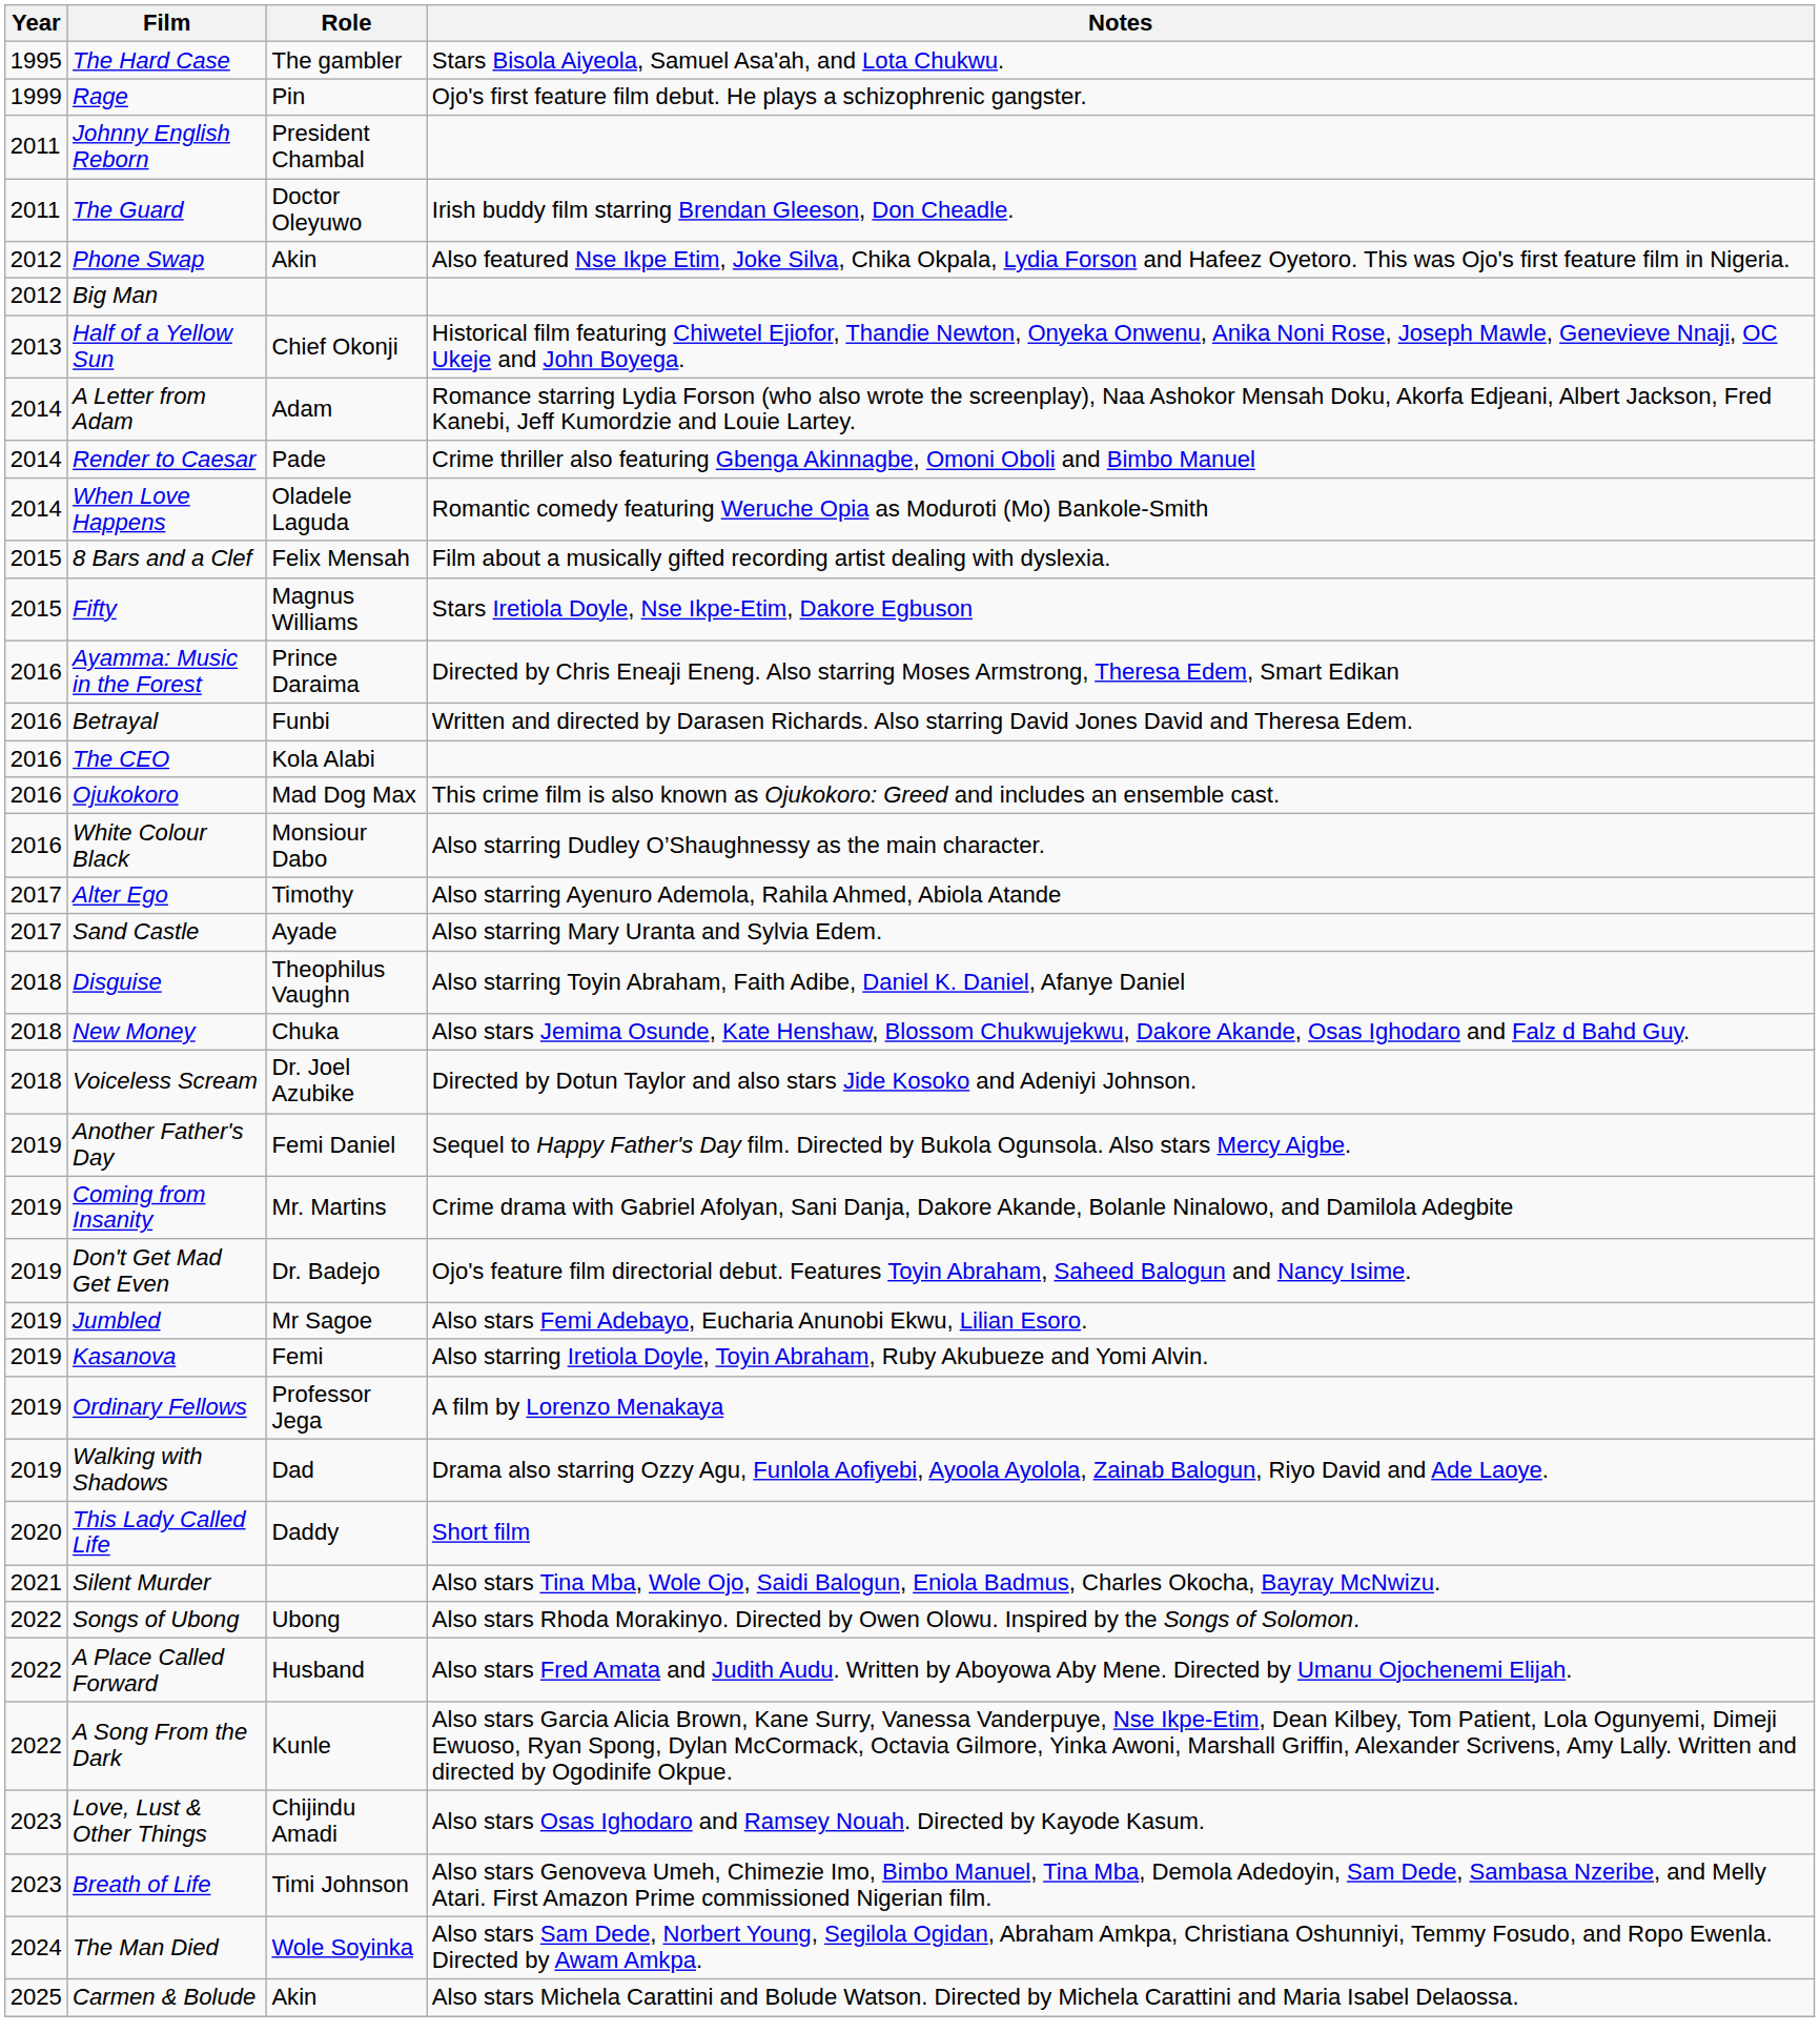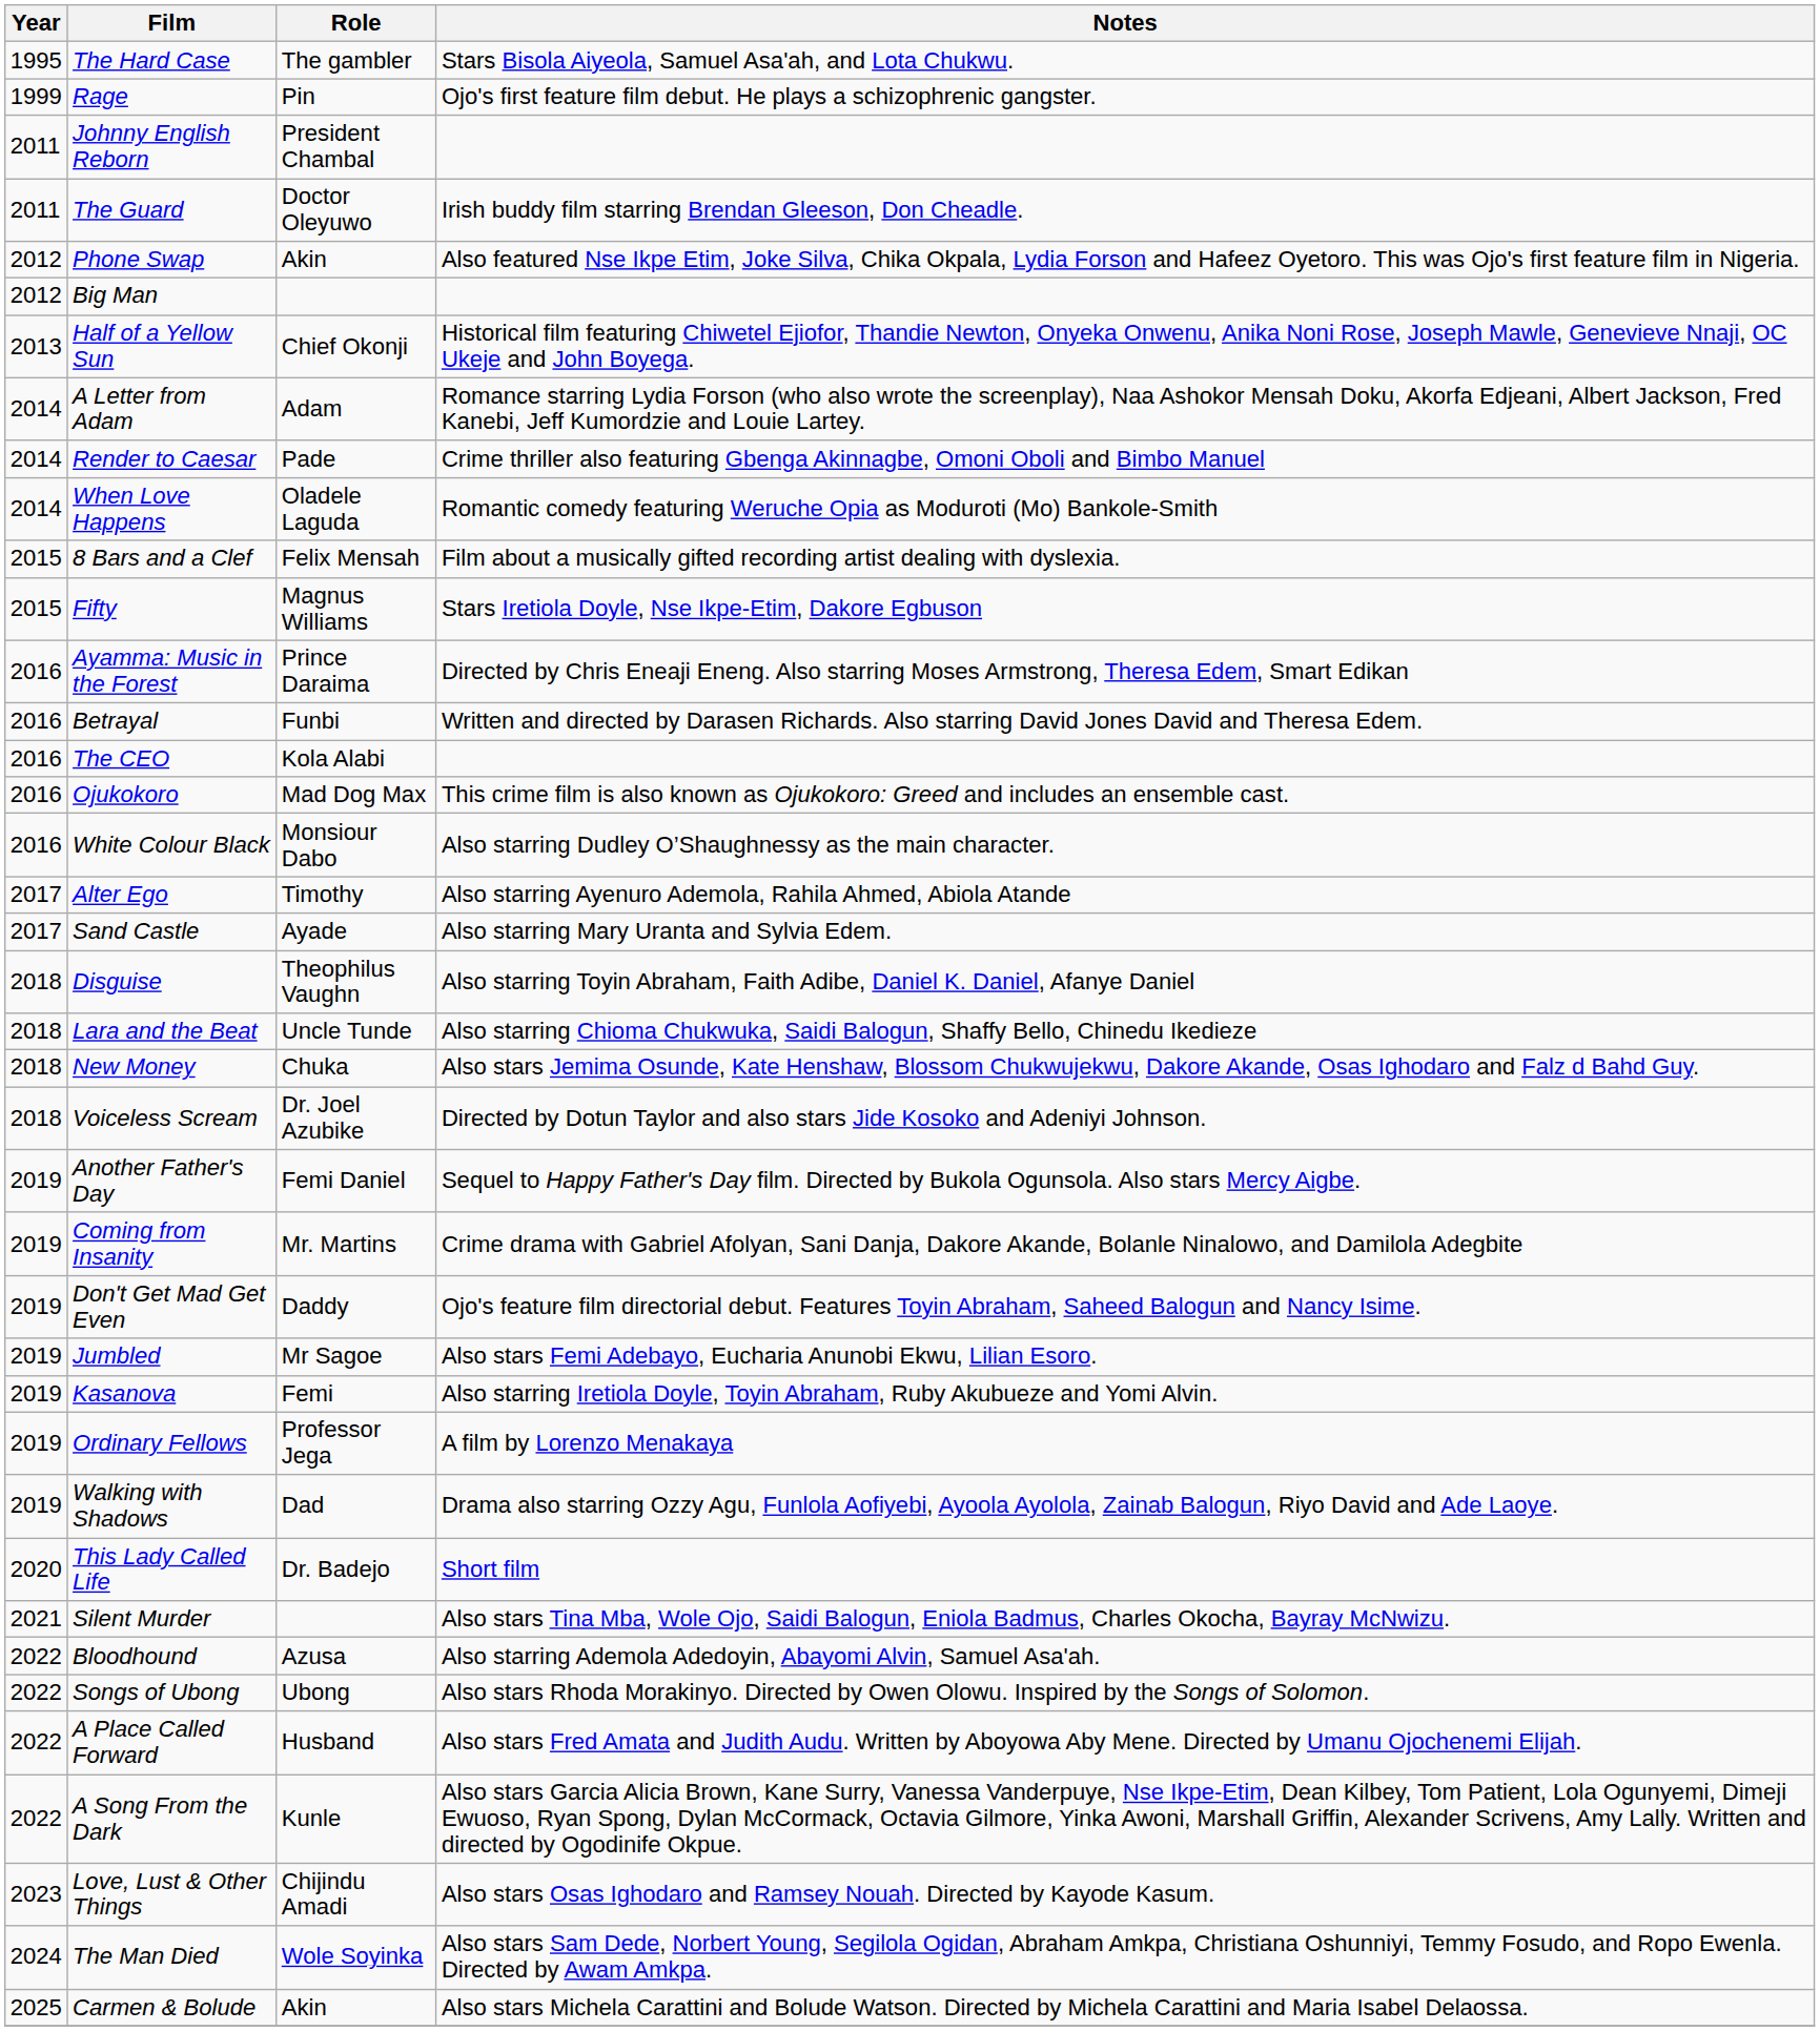 <table class="wikitable sortable ">
 <tr>
 <th>Year</th>
 <th>Film</th>
 <th class="unsortable">Role</th>
 <th class="unsortable">Notes</th>
 </tr>
 <tr>
 <td>1995</td>
 <td><em><a href='#'>The Hard Case</a></em></td>
 <td>The gambler</td>
 <td>Stars <a href='#'>Bisola Aiyeola</a>, Samuel Asa'ah, and <a href='#'>Lota Chukwu</a>.</td>
 </tr>
 <tr>
 <td>1999</td>
 <td><a href='#'><em>Rage</em></a></td>
 <td>Pin</td>
 <td>Ojo's first feature film debut. He plays a schizophrenic gangster.</td>
 </tr>
 <tr>
 <td>2011</td>
 <td><em><a href='#'>Johnny English Reborn</a></em></td>
 <td>President Chambal</td>
 <td></td>
 </tr>
 <tr>
 <td>2011</td>
 <td><em><a href='#'>The Guard</a></em></td>
 <td>Doctor Oleyuwo</td>
 <td>Irish buddy film starring <a href='#'>Brendan Gleeson</a>, <a href='#'>Don Cheadle</a>.</td>
 </tr>
 <tr>
 <td>2012</td>
 <td><em><a href='#'>Phone Swap</a></em></td>
 <td>Akin</td>
 <td>Also featured <a href='#'>Nse Ikpe Etim</a>, <a href='#'>Joke Silva</a>, Chika Okpala, <a href='#'>Lydia Forson</a> and Hafeez Oyetoro. This was Ojo's first feature film in Nigeria.</td>
 </tr>
 <tr>
 <td>2012</td>
 <td><em>Big Man</em></td>
 <td></td>
 <td></td>
 </tr>
 <tr>
 <td>2013</td>
 <td><em><a href='#'>Half of a Yellow Sun</a></em></td>
 <td>Chief Okonji</td>
 <td>Historical film featuring <a href='#'>Chiwetel Ejiofor</a>, <a href='#'>Thandie Newton</a>, <a href='#'>Onyeka Onwenu</a>, <a href='#'>Anika Noni Rose</a>, <a href='#'>Joseph Mawle</a>, <a href='#'>Genevieve Nnaji</a>, <a href='#'>OC Ukeje</a> and <a href='#'>John Boyega</a>.</td>
 </tr>
 <tr>
 <td>2014</td>
 <td><em>A Letter from Adam</em></td>
 <td>Adam</td>
 <td>Romance starring Lydia Forson (who also wrote the screenplay), Naa Ashokor Mensah Doku, Akorfa Edjeani, Albert Jackson, Fred Kanebi, Jeff Kumordzie and Louie Lartey.</td>
 </tr>
 <tr>
 <td>2014</td>
 <td><em><a href='#'>Render to Caesar</a></em></td>
 <td>Pade</td>
 <td>Crime thriller also featuring <a href='#'>Gbenga Akinnagbe</a>, <a href='#'>Omoni Oboli</a> and <a href='#'>Bimbo Manuel</a></td>
 </tr>
 <tr>
 <td>2014</td>
 <td><em><a href='#'>When Love Happens</a></em></td>
 <td>Oladele Laguda</td>
 <td>Romantic comedy featuring <a href='#'>Weruche Opia</a> as Moduroti (Mo) Bankole-Smith</td>
 </tr>
 <tr>
 <td>2015</td>
 <td><em>8 Bars and a Clef</em></td>
 <td>Felix Mensah</td>
 <td>Film about a musically gifted recording artist dealing with dyslexia.</td>
 </tr>
 <tr>
 <td>2015</td>
 <td><em><a href='#'>Fifty</a></em></td>
 <td>Magnus Williams</td>
 <td>Stars <a href='#'>Iretiola Doyle</a>, <a href='#'>Nse Ikpe-Etim</a>, <a href='#'>Dakore Egbuson</a></td>
 </tr>
 <tr>
 <td>2016</td>
 <td><em><a href='#'>Ayamma: Music in the Forest</a></em></td>
 <td>Prince Daraima</td>
 <td>Directed by Chris Eneaji Eneng. Also starring Moses Armstrong, <a href='#'>Theresa Edem</a>, Smart Edikan</td>
 </tr>
 <tr>
 <td>2016</td>
 <td><em>Betrayal</em></td>
 <td>Funbi</td>
 <td>Written and directed by Darasen Richards. Also starring David Jones David and Theresa Edem.</td>
 </tr>
 <tr>
 <td>2016</td>
 <td><em><a href='#'>The CEO</a></em></td>
 <td>Kola Alabi</td>
 <td></td>
 </tr>
 <tr>
 <td>2016</td>
 <td><em><a href='#'>Ojukokoro</a></em></td>
 <td>Mad Dog Max</td>
 <td>This crime film is also known as <em>Ojukokoro: Greed</em> and includes an ensemble cast.</td>
 </tr>
 <tr>
 <td>2016</td>
 <td><em>White Colour Black</em></td>
 <td>Monsiour Dabo</td>
 <td>Also starring Dudley O’Shaughnessy as the main character.</td>
 </tr>
 <tr>
 <td>2017</td>
 <td><em><a href='#'>Alter Ego</a></em></td>
 <td>Timothy</td>
 <td>Also starring Ayenuro Ademola, Rahila Ahmed, Abiola Atande</td>
 </tr>
 <tr>
 <td>2017</td>
 <td><em>Sand Castle</em></td>
 <td>Ayade</td>
 <td>Also starring Mary Uranta and Sylvia Edem.</td>
 </tr>
 <tr>
 <td>2018</td>
 <td><em><a href='#'>Disguise</a></em></td>
 <td>Theophilus Vaughn</td>
 <td>Also starring Toyin Abraham, Faith Adibe, <a href='#'>Daniel K. Daniel</a>, Afanye Daniel</td>
 </tr>
 <tr>
 <td>2018</td>
+<td><em><a href='#'>Lara and the Beat</a></em></td>
+<td>Uncle Tunde</td>
+<td>Also starring <a href='#'>Chioma Chukwuka</a>, <a href='#'>Saidi Balogun</a>, Shaffy Bello, Chinedu Ikedieze</td>
+</tr>
+<tr>
+<td>2018</td>
 <td><em><a href='#'>New Money</a></em></td>
 <td>Chuka</td>
 <td>Also stars <a href='#'>Jemima Osunde</a>, <a href='#'>Kate Henshaw</a>, <a href='#'>Blossom Chukwujekwu</a>, <a href='#'>Dakore Akande</a>, <a href='#'>Osas Ighodaro</a> and <a href='#'>Falz d Bahd Guy</a>.</td>
 </tr>
 <tr>
 <td>2018</td>
 <td><em>Voiceless Scream</em></td>
 <td>Dr. Joel Azubike</td>
 <td>Directed by Dotun Taylor and also stars <a href='#'>Jide Kosoko</a> and Adeniyi Johnson.</td>
 </tr>
 <tr>
 <td>2019</td>
 <td><em>Another Father's Day</em></td>
 <td>Femi Daniel</td>
 <td>Sequel to <em>Happy Father's Day</em> film. Directed by Bukola Ogunsola. Also stars <a href='#'>Mercy Aigbe</a>.</td>
 </tr>
 <tr>
 <td>2019</td>
 <td><em><a href='#'>Coming from Insanity</a></em></td>
 <td>Mr. Martins</td>
 <td>Crime drama with Gabriel Afolyan, Sani Danja, Dakore Akande, Bolanle Ninalowo, and Damilola Adegbite</td>
 </tr>
 <tr>
 <td>2019</td>
 <td><em>Don't Get Mad Get Even</em></td>
-<td>Dr. Badejo</td>
+<td>Daddy</td>
 <td>Ojo's feature film directorial debut. Features <a href='#'>Toyin Abraham</a>, <a href='#'>Saheed Balogun</a> and <a href='#'>Nancy Isime</a>.</td>
 </tr>
 <tr>
 <td>2019</td>
 <td><em><a href='#'>Jumbled</a></em></td>
 <td>Mr Sagoe</td>
 <td>Also stars <a href='#'>Femi Adebayo</a>, Eucharia Anunobi Ekwu, <a href='#'>Lilian Esoro</a>.</td>
 </tr>
 <tr>
 <td>2019</td>
 <td><em><a href='#'>Kasanova</a></em></td>
 <td>Femi</td>
 <td>Also starring <a href='#'>Iretiola Doyle</a>, <a href='#'>Toyin Abraham</a>, Ruby Akubueze and Yomi Alvin.</td>
 </tr>
 <tr>
 <td>2019</td>
 <td><em><a href='#'>Ordinary Fellows</a></em></td>
 <td>Professor Jega</td>
 <td>A film by <a href='#'>Lorenzo Menakaya</a></td>
 </tr>
 <tr>
 <td>2019</td>
 <td><em>Walking with Shadows</em></td>
 <td>Dad</td>
 <td>Drama also starring Ozzy Agu, <a href='#'>Funlola Aofiyebi</a>, <a href='#'>Ayoola Ayolola</a>, <a href='#'>Zainab Balogun</a>, Riyo David and <a href='#'>Ade Laoye</a>.</td>
 </tr>
 <tr>
 <td>2020</td>
 <td><em><a href='#'>This Lady Called Life</a></em></td>
-<td>Daddy</td>
+<td>Dr. Badejo</td>
 <td><a href='#'>Short film</a></td>
 </tr>
 <tr>
 <td>2021</td>
 <td><em>Silent Murder</em></td>
 <td></td>
 <td>Also stars <a href='#'>Tina Mba</a>, <a href='#'>Wole Ojo</a>, <a href='#'>Saidi Balogun</a>, <a href='#'>Eniola Badmus</a>, Charles Okocha, <a href='#'>Bayray McNwizu</a>.</td>
+</tr>
+<tr>
+<td>2022</td>
+<td><em>Bloodhound</em></td>
+<td>Azusa</td>
+<td>Also starring Ademola Adedoyin, <a href='#'>Abayomi Alvin</a>, Samuel Asa'ah.</td>
 </tr>
 <tr>
 <td>2022</td>
 <td><em>Songs of Ubong</em></td>
 <td>Ubong</td>
 <td>Also stars Rhoda Morakinyo. Directed by Owen Olowu. Inspired by the <em>Songs of Solomon</em>.</td>
 </tr>
 <tr>
 <td>2022</td>
 <td><em>A Place Called Forward</em></td>
 <td>Husband</td>
 <td>Also stars <a href='#'>Fred Amata</a> and <a href='#'>Judith Audu</a>. Written by Aboyowa Aby Mene. Directed by <a href='#'>Umanu Ojochenemi Elijah</a>.</td>
 </tr>
 <tr>
 <td>2022</td>
 <td><em>A Song From the Dark</em></td>
 <td>Kunle</td>
 <td>Also stars Garcia Alicia Brown, Kane Surry, Vanessa Vanderpuye, <a href='#'>Nse Ikpe-Etim</a>, Dean Kilbey, Tom Patient, Lola Ogunyemi, Dimeji Ewuoso, Ryan Spong, Dylan McCormack, Octavia Gilmore, Yinka Awoni, Marshall Griffin, Alexander Scrivens, Amy Lally. Written and directed by Ogodinife Okpue.</td>
 </tr>
 <tr>
 <td>2023</td>
 <td><em>Love, Lust & Other Things</em></td>
 <td>Chijindu Amadi</td>
 <td>Also stars <a href='#'>Osas Ighodaro</a> and <a href='#'>Ramsey Nouah</a>. Directed by Kayode Kasum.</td>
 </tr>
 <tr>
-<td>2023</td>
-<td><em><a href='#'>Breath of Life</a></em></td>
-<td>Timi Johnson</td>
-<td>Also stars Genoveva Umeh, Chimezie Imo, <a href='#'>Bimbo Manuel</a>, <a href='#'>Tina Mba</a>, Demola Adedoyin, <a href='#'>Sam Dede</a>, <a href='#'>Sambasa Nzeribe</a>, and Melly Atari. First Amazon Prime commissioned Nigerian film.</td>
-</tr>
-<tr>
 <td>2024</td>
 <td><em>The Man Died</em></td>
 <td><a href='#'>Wole Soyinka</a></td>
 <td>Also stars <a href='#'>Sam Dede</a>, <a href='#'>Norbert Young</a>, <a href='#'>Segilola Ogidan</a>, Abraham Amkpa, Christiana Oshunniyi, Temmy Fosudo, and Ropo Ewenla. Directed by <a href='#'>Awam Amkpa</a>.</td>
 </tr>
 <tr>
 <td>2025</td>
 <td><em>Carmen & Bolude</em></td>
 <td>Akin</td>
 <td>Also stars Michela Carattini and Bolude Watson. Directed by Michela Carattini and Maria Isabel Delaossa.</td>
 </tr>
 <tr>
 </tr>
 </table>
